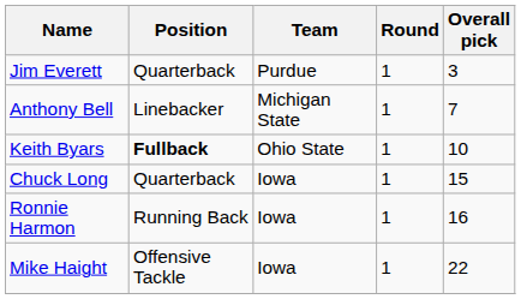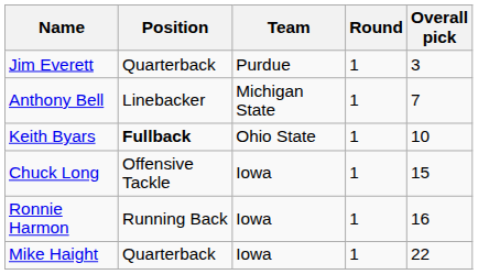 <table class="sortable wikitable">
 <tr>
 <th width="100">Name</th>
 <th width="100">Position</th>
 <th width="100">Team</th>
 <th width="25">Round</th>
 <th width="25">Overall pick</th>
 </tr>
 <tr align="left" bgcolor="">
 <td><a href='#'>Jim Everett</a></td>
 <td>Quarterback</td>
 <td>Purdue</td>
 <td>1</td>
 <td>3</td>
 </tr>
 <tr align="left" bgcolor="">
 <td><a href='#'>Anthony Bell</a></td>
 <td>Linebacker</td>
 <td>Michigan State</td>
 <td>1</td>
 <td>7</td>
 </tr>
 <tr align="left" bgcolor="">
 <td><a href='#'>Keith Byars</a></td>
 <td><strong>Fullback</strong></td>
 <td>Ohio State</td>
 <td>1</td>
 <td>10</td>
 </tr>
 <tr align="left" bgcolor="">
 <td><a href='#'>Chuck Long</a></td>
-<td>Quarterback</td>
+<td>Offensive Tackle</td>
 <td>Iowa</td>
 <td>1</td>
 <td>15</td>
 </tr>
 <tr align="left" bgcolor="">
 <td><a href='#'>Ronnie Harmon</a></td>
 <td>Running Back</td>
 <td>Iowa</td>
 <td>1</td>
 <td>16</td>
 </tr>
 <tr align="left" bgcolor="">
 <td><a href='#'>Mike Haight</a></td>
-<td>Offensive Tackle</td>
+<td>Quarterback</td>
 <td>Iowa</td>
 <td>1</td>
 <td>22</td>
 </tr>
 <tr align="left" bgcolor="">
 </tr>
 <tr>
 </tr>
 </table>
